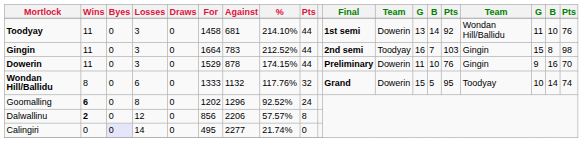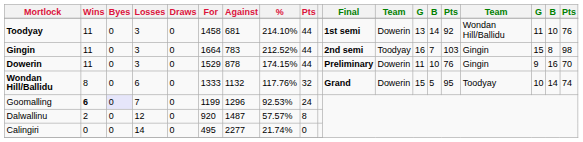 <table style="font-size: 85%; text-align: left;" class="wikitable">
 <tr>
 <th style="color:crimson">Mortlock</th>
 <th style="color:crimson">Wins</th>
 <th style="color:crimson">Byes</th>
 <th style="color:crimson">Losses</th>
 <th style="color:crimson">Draws</th>
 <th style="color:crimson">For</th>
 <th style="color:crimson">Against</th>
 <th style="color:crimson">%</th>
 <th style="color:crimson">Pts</th>
 <th></th>
 <th style="color:green">Final</th>
 <th style="color:green">Team</th>
 <th style="color:green">G</th>
 <th style="color:green">B</th>
 <th style="color:green">Pts</th>
 <th style="color:green">Team</th>
 <th style="color:green">G</th>
 <th style="color:green">B</th>
 <th style="color:green">Pts</th>
 </tr>
 <tr>
 </tr>
 <tr>
 </tr>
 <tr>
 <td><strong>	Toodyay	</strong></td>
 <td>11</td>
 <td>0</td>
 <td>3</td>
 <td>0</td>
 <td>1458</td>
 <td>681</td>
 <td>214.10%</td>
 <td>44</td>
 <td></td>
 <td><strong>1st semi</strong></td>
 <td>Dowerin</td>
 <td>13</td>
 <td>14</td>
 <td>92</td>
 <td>Wondan Hill/Ballidu</td>
 <td>11</td>
 <td>10</td>
 <td>76</td>
 </tr>
 <tr>
 <td><strong>	Gingin	</strong></td>
 <td>11</td>
 <td>0</td>
 <td>3</td>
 <td>0</td>
 <td>1664</td>
 <td>783</td>
 <td>212.52%</td>
 <td>44</td>
 <td></td>
 <td><strong>2nd semi</strong></td>
 <td>Toodyay</td>
 <td>16</td>
 <td>7</td>
 <td>103</td>
 <td>Gingin</td>
 <td>15</td>
 <td>8</td>
 <td>98</td>
 </tr>
 <tr>
 <td><strong>	Dowerin	</strong></td>
 <td>11</td>
 <td>0</td>
 <td>3</td>
 <td>0</td>
 <td>1529</td>
 <td>878</td>
 <td>174.15%</td>
 <td>44</td>
 <td></td>
 <td><strong>Preliminary</strong></td>
 <td>Dowerin</td>
 <td>11</td>
 <td>10</td>
 <td>76</td>
 <td>Gingin</td>
 <td>9</td>
 <td>16</td>
 <td>70</td>
 </tr>
 <tr>
 <td><strong>	Wondan Hill/Ballidu	</strong></td>
 <td>8</td>
 <td>0</td>
 <td>6</td>
 <td>0</td>
 <td>1333</td>
 <td>1132</td>
 <td>117.76%</td>
 <td>32</td>
 <td></td>
 <td><strong>Grand</strong></td>
 <td>Dowerin</td>
 <td>15</td>
 <td>5</td>
 <td>95</td>
 <td>Toodyay</td>
 <td>10</td>
 <td>14</td>
 <td>74</td>
 </tr>
 <tr>
 <td>Goomalling</td>
 <td><strong>6</strong></td>
+<td style="background: lavender;">0</td>
+<td>7</td>
 <td>0</td>
-<td>8</td>
-<td>0</td>
-<td>1202</td>
+<td>1199</td>
 <td>1296</td>
-<td>92.52%</td>
+<td>92.53%</td>
 <td>24</td>
 <td></td>
 </tr>
 <tr>
 <td>Dalwallinu</td>
-<td><strong>2</strong></td>
+<td>2</td>
 <td>0</td>
 <td>12</td>
 <td>0</td>
-<td>856</td>
-<td>2206</td>
+<td>920</td>
+<td>1487</td>
 <td>57.57%</td>
 <td>8</td>
 <td></td>
 </tr>
 <tr>
 <td>Calingiri</td>
 <td>0</td>
-<td style="background: lavender;">0</td>
+<td>0</td>
 <td>14</td>
 <td>0</td>
 <td>495</td>
 <td>2277</td>
 <td>21.74%</td>
 <td>0</td>
 <td></td>
 </tr>
 <tr>
 </tr>
 </table>
